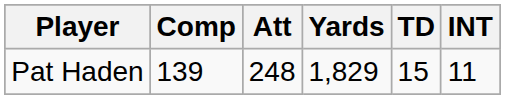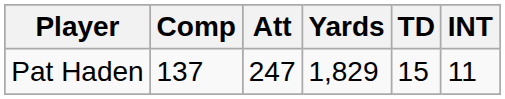 <table class="wikitable">
 <tr>
 <th>Player</th>
 <th>Comp</th>
 <th>Att</th>
 <th>Yards</th>
 <th>TD</th>
 <th>INT</th>
 </tr>
 <tr>
 <td>Pat Haden</td>
-<td>139</td>
-<td>248</td>
+<td>137</td>
+<td>247</td>
 <td>1,829</td>
 <td>15</td>
 <td>11</td>
 </tr>
 </table>
